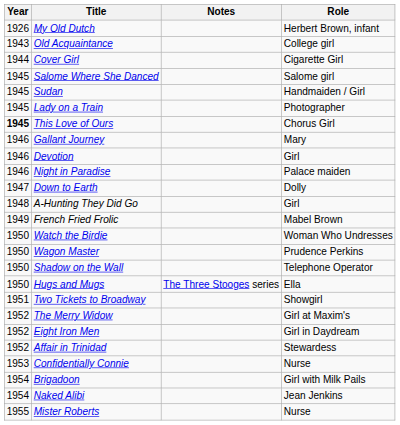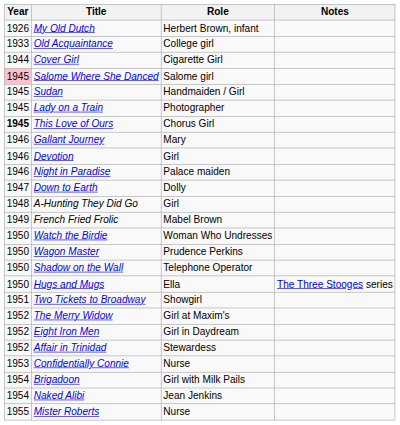 <table class="wikitable sortable">
 <tr>
 <th>Year</th>
 <th>Title</th>
+<th>Role</th>
 <th class="unsortable">Notes</th>
-<th>Role</th>
 </tr>
 <tr>
 <td>1926</td>
 <td><em><a href='#'>My Old Dutch</a></em></td>
+<td>Herbert Brown, infant</td>
 <td></td>
-<td>Herbert Brown, infant</td>
 </tr>
 <tr>
-<td>1943</td>
+<td>1933</td>
 <td><em><a href='#'>Old Acquaintance</a></em></td>
+<td>College girl</td>
 <td></td>
-<td>College girl</td>
 </tr>
 <tr>
 <td>1944</td>
 <td><em><a href='#'>Cover Girl</a></em></td>
+<td>Cigarette Girl</td>
 <td></td>
-<td>Cigarette Girl</td>
 </tr>
 <tr>
-<td>1945</td>
+<td style="background: pink;">1945</td>
 <td><em><a href='#'>Salome Where She Danced</a></em></td>
+<td>Salome girl</td>
 <td></td>
-<td>Salome girl</td>
 </tr>
 <tr>
 <td>1945</td>
 <td><em><a href='#'>Sudan</a></em></td>
+<td>Handmaiden / Girl</td>
 <td></td>
-<td>Handmaiden / Girl</td>
 </tr>
 <tr>
 <td>1945</td>
 <td><em><a href='#'>Lady on a Train</a></em></td>
+<td>Photographer</td>
 <td></td>
-<td>Photographer</td>
 </tr>
 <tr>
 <td><strong>1945</strong></td>
 <td><em><a href='#'>This Love of Ours</a></em></td>
+<td>Chorus Girl</td>
 <td></td>
-<td>Chorus Girl</td>
 </tr>
 <tr>
 <td>1946</td>
 <td><em><a href='#'>Gallant Journey</a></em></td>
+<td>Mary</td>
 <td></td>
-<td>Mary</td>
 </tr>
 <tr>
 <td>1946</td>
 <td><em><a href='#'>Devotion</a></em></td>
+<td>Girl</td>
 <td></td>
-<td>Girl</td>
 </tr>
 <tr>
 <td>1946</td>
 <td><em><a href='#'>Night in Paradise</a></em></td>
+<td>Palace maiden</td>
 <td></td>
-<td>Palace maiden</td>
 </tr>
 <tr>
 <td>1947</td>
 <td><em><a href='#'>Down to Earth</a></em></td>
+<td>Dolly</td>
 <td></td>
-<td>Dolly</td>
 </tr>
 <tr>
 <td>1948</td>
 <td><em>A-Hunting They Did Go</em></td>
+<td>Girl</td>
 <td></td>
-<td>Girl</td>
 </tr>
 <tr>
 <td>1949</td>
 <td><em>French Fried Frolic</em></td>
+<td>Mabel Brown</td>
 <td></td>
-<td>Mabel Brown</td>
 </tr>
 <tr>
 <td>1950</td>
 <td><em><a href='#'>Watch the Birdie</a></em></td>
+<td>Woman Who Undresses</td>
 <td></td>
-<td>Woman Who Undresses</td>
 </tr>
 <tr>
 <td>1950</td>
 <td><em><a href='#'>Wagon Master</a></em></td>
+<td>Prudence Perkins</td>
 <td></td>
-<td>Prudence Perkins</td>
 </tr>
 <tr>
 <td>1950</td>
 <td><em><a href='#'>Shadow on the Wall</a></em></td>
+<td>Telephone Operator</td>
 <td></td>
-<td>Telephone Operator</td>
 </tr>
 <tr>
 <td>1950</td>
 <td><em><a href='#'>Hugs and Mugs</a></em></td>
+<td>Ella</td>
 <td><a href='#'>The Three Stooges</a> series</td>
-<td>Ella</td>
 </tr>
 <tr>
 <td>1951</td>
 <td><em><a href='#'>Two Tickets to Broadway</a></em></td>
+<td>Showgirl</td>
 <td></td>
-<td>Showgirl</td>
 </tr>
 <tr>
 <td>1952</td>
 <td><em><a href='#'>The Merry Widow</a></em></td>
+<td>Girl at Maxim's</td>
 <td></td>
-<td>Girl at Maxim's</td>
 </tr>
 <tr>
 <td>1952</td>
 <td><em><a href='#'>Eight Iron Men</a></em></td>
+<td>Girl in Daydream</td>
 <td></td>
-<td>Girl in Daydream</td>
 </tr>
 <tr>
 <td>1952</td>
 <td><em><a href='#'>Affair in Trinidad</a></em></td>
+<td>Stewardess</td>
 <td></td>
-<td>Stewardess</td>
 </tr>
 <tr>
 <td>1953</td>
 <td><em><a href='#'>Confidentially Connie</a></em></td>
+<td>Nurse</td>
 <td></td>
-<td>Nurse</td>
 </tr>
 <tr>
 <td>1954</td>
 <td><em><a href='#'>Brigadoon</a></em></td>
+<td>Girl with Milk Pails</td>
 <td></td>
-<td>Girl with Milk Pails</td>
 </tr>
 <tr>
 <td>1954</td>
 <td><em><a href='#'>Naked Alibi</a></em></td>
+<td>Jean Jenkins</td>
 <td></td>
-<td>Jean Jenkins</td>
 </tr>
 <tr>
 <td>1955</td>
 <td><em><a href='#'>Mister Roberts</a></em></td>
+<td>Nurse</td>
 <td></td>
-<td>Nurse</td>
 </tr>
 </table>
